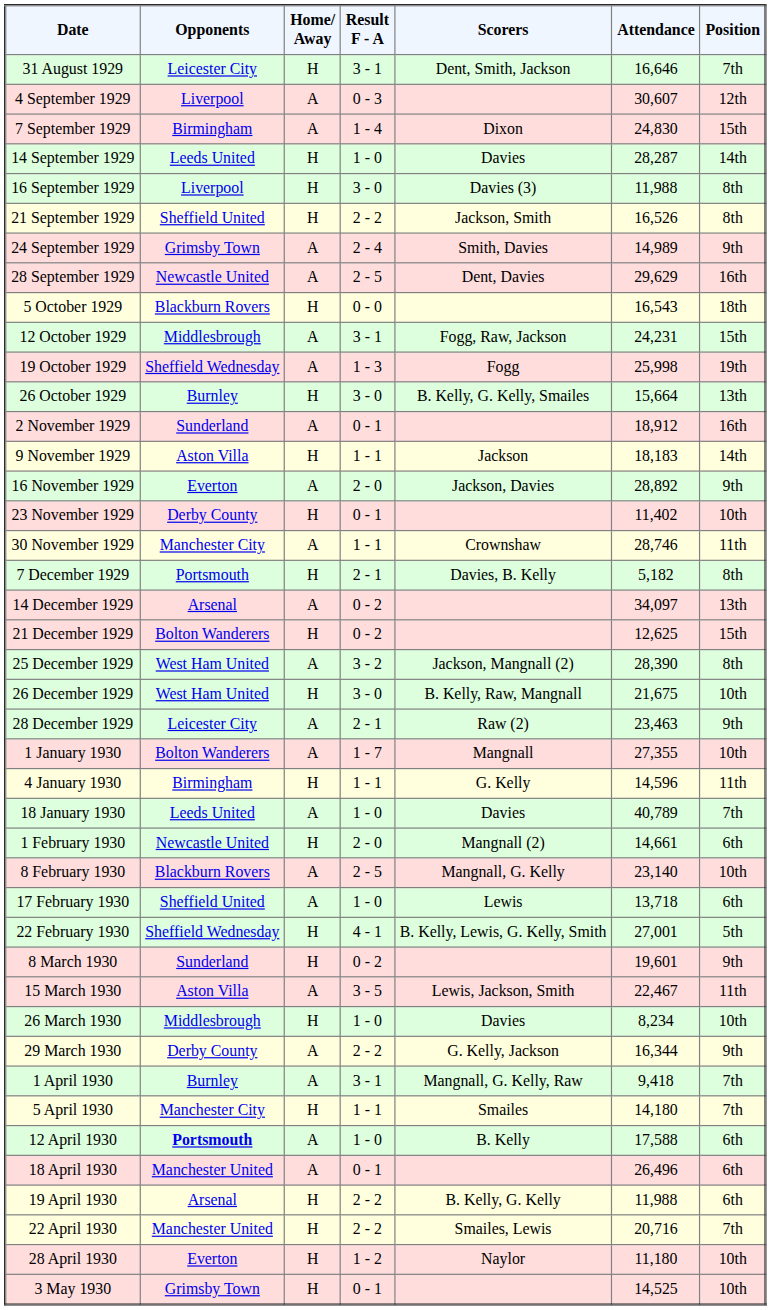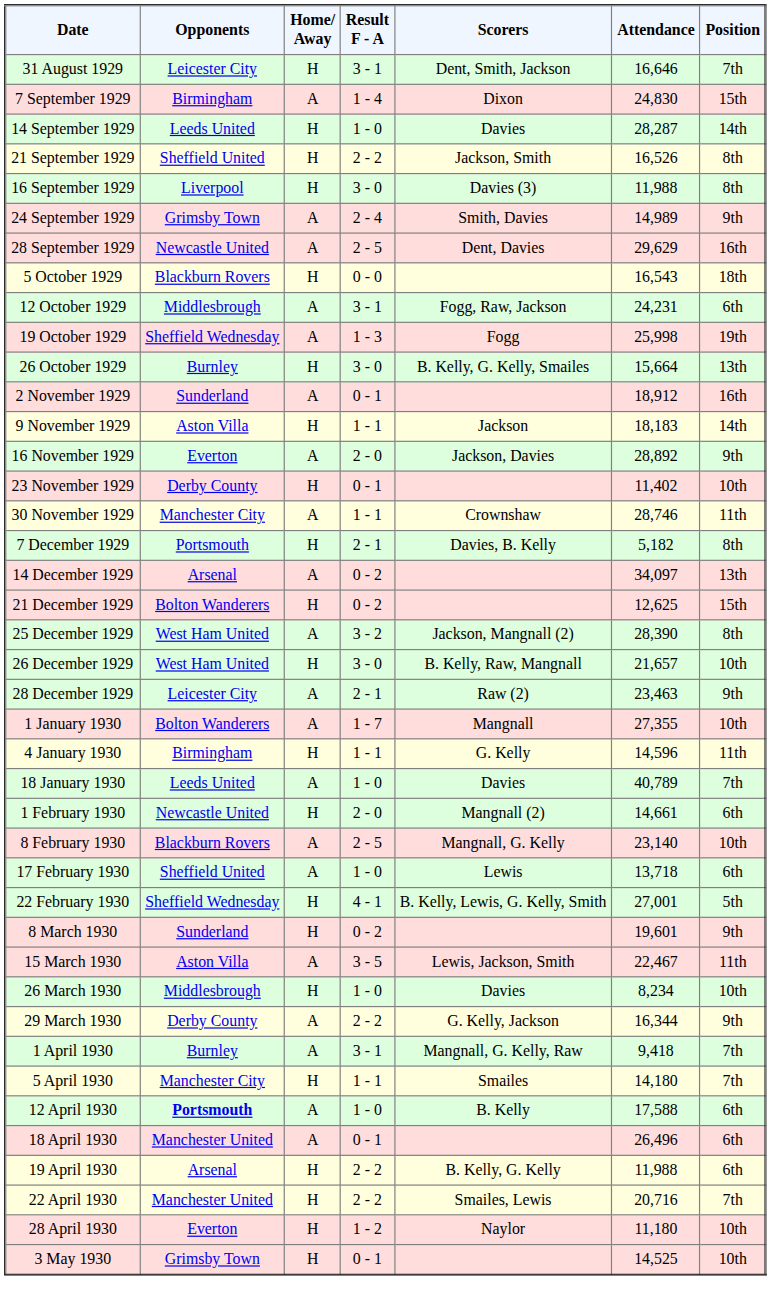 <table border="2" cellpadding="4" style="border-collapse:collapse; text-align:center; font-size:smaller;">
 <tr style="background:#f0f6ff;">
 <th><strong>Date</strong></th>
 <th><strong>Opponents</strong></th>
 <th><strong>Home/<br>Away</strong></th>
 <th><strong>Result<br>F - A</strong></th>
 <th><strong>Scorers</strong></th>
 <th><strong>Attendance</strong></th>
 <th><strong>Position</strong></th>
 </tr>
 <tr bgcolor="#ddffdd">
 <td>31 August 1929</td>
 <td><a href='#'>Leicester City</a></td>
 <td>H</td>
 <td>3 - 1</td>
 <td>Dent, Smith, Jackson</td>
 <td>16,646</td>
 <td>7th</td>
 </tr>
 <tr bgcolor="#ffdddd">
-<td>4 September 1929</td>
-<td><a href='#'>Liverpool</a></td>
-<td>A</td>
-<td>0 - 3</td>
-<td></td>
-<td>30,607</td>
-<td>12th</td>
-</tr>
-<tr bgcolor="#ffdddd">
 <td>7 September 1929</td>
 <td><a href='#'>Birmingham</a></td>
 <td>A</td>
 <td>1 - 4</td>
 <td>Dixon</td>
 <td>24,830</td>
 <td>15th</td>
 </tr>
 <tr bgcolor="#ddffdd">
 <td>14 September 1929</td>
 <td><a href='#'>Leeds United</a></td>
 <td>H</td>
 <td>1 - 0</td>
 <td>Davies</td>
 <td>28,287</td>
 <td>14th</td>
 </tr>
+<tr bgcolor="#ffffdd">
+<td>21 September 1929</td>
+<td><a href='#'>Sheffield United</a></td>
+<td>H</td>
+<td>2 - 2</td>
+<td>Jackson, Smith</td>
+<td>16,526</td>
+<td>8th</td>
+</tr>
 <tr bgcolor="#ddffdd">
 <td>16 September 1929</td>
 <td><a href='#'>Liverpool</a></td>
 <td>H</td>
 <td>3 - 0</td>
 <td>Davies (3)</td>
 <td>11,988</td>
-<td>8th</td>
-</tr>
-<tr bgcolor="#ffffdd">
-<td>21 September 1929</td>
-<td><a href='#'>Sheffield United</a></td>
-<td>H</td>
-<td>2 - 2</td>
-<td>Jackson, Smith</td>
-<td>16,526</td>
 <td>8th</td>
 </tr>
 <tr bgcolor="#ffdddd">
 <td>24 September 1929</td>
 <td><a href='#'>Grimsby Town</a></td>
 <td>A</td>
 <td>2 - 4</td>
 <td>Smith, Davies</td>
 <td>14,989</td>
 <td>9th</td>
 </tr>
 <tr bgcolor="#ffdddd">
 <td>28 September 1929</td>
 <td><a href='#'>Newcastle United</a></td>
 <td>A</td>
 <td>2 - 5</td>
 <td>Dent, Davies</td>
 <td>29,629</td>
 <td>16th</td>
 </tr>
 <tr bgcolor="#ffffdd">
 <td>5 October 1929</td>
 <td><a href='#'>Blackburn Rovers</a></td>
 <td>H</td>
 <td>0 - 0</td>
 <td></td>
 <td>16,543</td>
 <td>18th</td>
 </tr>
 <tr bgcolor="#ddffdd">
 <td>12 October 1929</td>
 <td><a href='#'>Middlesbrough</a></td>
 <td>A</td>
 <td>3 - 1</td>
 <td>Fogg, Raw, Jackson</td>
 <td>24,231</td>
-<td>15th</td>
+<td>6th</td>
 </tr>
 <tr bgcolor="#ffdddd">
 <td>19 October 1929</td>
 <td><a href='#'>Sheffield Wednesday</a></td>
 <td>A</td>
 <td>1 - 3</td>
 <td>Fogg</td>
 <td>25,998</td>
 <td>19th</td>
 </tr>
 <tr bgcolor="#ddffdd">
 <td>26 October 1929</td>
 <td><a href='#'>Burnley</a></td>
 <td>H</td>
 <td>3 - 0</td>
 <td>B. Kelly, G. Kelly, Smailes</td>
 <td>15,664</td>
 <td>13th</td>
 </tr>
 <tr bgcolor="#ffdddd">
 <td>2 November 1929</td>
 <td><a href='#'>Sunderland</a></td>
 <td>A</td>
 <td>0 - 1</td>
 <td></td>
 <td>18,912</td>
 <td>16th</td>
 </tr>
 <tr bgcolor="#ffffdd">
 <td>9 November 1929</td>
 <td><a href='#'>Aston Villa</a></td>
 <td>H</td>
 <td>1 - 1</td>
 <td>Jackson</td>
 <td>18,183</td>
 <td>14th</td>
 </tr>
 <tr bgcolor="#ddffdd">
 <td>16 November 1929</td>
 <td><a href='#'>Everton</a></td>
 <td>A</td>
 <td>2 - 0</td>
 <td>Jackson, Davies</td>
 <td>28,892</td>
 <td>9th</td>
 </tr>
 <tr bgcolor="#ffdddd">
 <td>23 November 1929</td>
 <td><a href='#'>Derby County</a></td>
 <td>H</td>
 <td>0 - 1</td>
 <td></td>
 <td>11,402</td>
 <td>10th</td>
 </tr>
 <tr bgcolor="#ffffdd">
 <td>30 November 1929</td>
 <td><a href='#'>Manchester City</a></td>
 <td>A</td>
 <td>1 - 1</td>
 <td>Crownshaw</td>
 <td>28,746</td>
 <td>11th</td>
 </tr>
 <tr bgcolor="#ddffdd">
 <td>7 December 1929</td>
 <td><a href='#'>Portsmouth</a></td>
 <td>H</td>
 <td>2 - 1</td>
 <td>Davies, B. Kelly</td>
 <td>5,182</td>
 <td>8th</td>
 </tr>
 <tr bgcolor="#ffdddd">
 <td>14 December 1929</td>
 <td><a href='#'>Arsenal</a></td>
 <td>A</td>
 <td>0 - 2</td>
 <td></td>
 <td>34,097</td>
 <td>13th</td>
 </tr>
 <tr bgcolor="#ffdddd">
 <td>21 December 1929</td>
 <td><a href='#'>Bolton Wanderers</a></td>
 <td>H</td>
 <td>0 - 2</td>
 <td></td>
 <td>12,625</td>
 <td>15th</td>
 </tr>
 <tr bgcolor="#ddffdd">
 <td>25 December 1929</td>
 <td><a href='#'>West Ham United</a></td>
 <td>A</td>
 <td>3 - 2</td>
 <td>Jackson, Mangnall (2)</td>
 <td>28,390</td>
 <td>8th</td>
 </tr>
 <tr bgcolor="#ddffdd">
 <td>26 December 1929</td>
 <td><a href='#'>West Ham United</a></td>
 <td>H</td>
 <td>3 - 0</td>
 <td>B. Kelly, Raw, Mangnall</td>
-<td>21,675</td>
+<td>21,657</td>
 <td>10th</td>
 </tr>
 <tr bgcolor="#ddffdd">
 <td>28 December 1929</td>
 <td><a href='#'>Leicester City</a></td>
 <td>A</td>
 <td>2 - 1</td>
 <td>Raw (2)</td>
 <td>23,463</td>
 <td>9th</td>
 </tr>
 <tr bgcolor="#ffdddd">
 <td>1 January 1930</td>
 <td><a href='#'>Bolton Wanderers</a></td>
 <td>A</td>
 <td>1 - 7</td>
 <td>Mangnall</td>
 <td>27,355</td>
 <td>10th</td>
 </tr>
 <tr bgcolor="#ffffdd">
 <td>4 January 1930</td>
 <td><a href='#'>Birmingham</a></td>
 <td>H</td>
 <td>1 - 1</td>
 <td>G. Kelly</td>
 <td>14,596</td>
 <td>11th</td>
 </tr>
 <tr bgcolor="#ddffdd">
 <td>18 January 1930</td>
 <td><a href='#'>Leeds United</a></td>
 <td>A</td>
 <td>1 - 0</td>
 <td>Davies</td>
 <td>40,789</td>
 <td>7th</td>
 </tr>
 <tr bgcolor="#ddffdd">
 <td>1 February 1930</td>
 <td><a href='#'>Newcastle United</a></td>
 <td>H</td>
 <td>2 - 0</td>
 <td>Mangnall (2)</td>
 <td>14,661</td>
 <td>6th</td>
 </tr>
 <tr bgcolor="#ffdddd">
 <td>8 February 1930</td>
 <td><a href='#'>Blackburn Rovers</a></td>
 <td>A</td>
 <td>2 - 5</td>
 <td>Mangnall, G. Kelly</td>
 <td>23,140</td>
 <td>10th</td>
 </tr>
 <tr bgcolor="#ddffdd">
 <td>17 February 1930</td>
 <td><a href='#'>Sheffield United</a></td>
 <td>A</td>
 <td>1 - 0</td>
 <td>Lewis</td>
 <td>13,718</td>
 <td>6th</td>
 </tr>
 <tr bgcolor="#ddffdd">
 <td>22 February 1930</td>
 <td><a href='#'>Sheffield Wednesday</a></td>
 <td>H</td>
 <td>4 - 1</td>
 <td>B. Kelly, Lewis, G. Kelly, Smith</td>
 <td>27,001</td>
 <td>5th</td>
 </tr>
 <tr bgcolor="#ffdddd">
 <td>8 March 1930</td>
 <td><a href='#'>Sunderland</a></td>
 <td>H</td>
 <td>0 - 2</td>
 <td></td>
 <td>19,601</td>
 <td>9th</td>
 </tr>
 <tr bgcolor="#ffdddd">
 <td>15 March 1930</td>
 <td><a href='#'>Aston Villa</a></td>
 <td>A</td>
 <td>3 - 5</td>
 <td>Lewis, Jackson, Smith</td>
 <td>22,467</td>
 <td>11th</td>
 </tr>
 <tr bgcolor="#ddffdd">
 <td>26 March 1930</td>
 <td><a href='#'>Middlesbrough</a></td>
 <td>H</td>
 <td>1 - 0</td>
 <td>Davies</td>
 <td>8,234</td>
 <td>10th</td>
 </tr>
 <tr bgcolor="#ffffdd">
 <td>29 March 1930</td>
 <td><a href='#'>Derby County</a></td>
 <td>A</td>
 <td>2 - 2</td>
 <td>G. Kelly, Jackson</td>
 <td>16,344</td>
 <td>9th</td>
 </tr>
 <tr bgcolor="#ddffdd">
 <td>1 April 1930</td>
 <td><a href='#'>Burnley</a></td>
 <td>A</td>
 <td>3 - 1</td>
 <td>Mangnall, G. Kelly, Raw</td>
 <td>9,418</td>
 <td>7th</td>
 </tr>
 <tr bgcolor="#ffffdd">
 <td>5 April 1930</td>
 <td><a href='#'>Manchester City</a></td>
 <td>H</td>
 <td>1 - 1</td>
 <td>Smailes</td>
 <td>14,180</td>
 <td>7th</td>
 </tr>
 <tr bgcolor="#ddffdd">
 <td>12 April 1930</td>
 <td><strong><a href='#'>Portsmouth</a></strong></td>
 <td>A</td>
 <td>1 - 0</td>
 <td>B. Kelly</td>
 <td>17,588</td>
 <td>6th</td>
 </tr>
 <tr bgcolor="#ffdddd">
 <td>18 April 1930</td>
 <td><a href='#'>Manchester United</a></td>
 <td>A</td>
 <td>0 - 1</td>
 <td></td>
 <td>26,496</td>
 <td>6th</td>
 </tr>
 <tr bgcolor="#ffffdd">
 <td>19 April 1930</td>
 <td><a href='#'>Arsenal</a></td>
 <td>H</td>
 <td>2 - 2</td>
 <td>B. Kelly, G. Kelly</td>
 <td>11,988</td>
 <td>6th</td>
 </tr>
 <tr bgcolor="#ffffdd">
 <td>22 April 1930</td>
 <td><a href='#'>Manchester United</a></td>
 <td>H</td>
 <td>2 - 2</td>
 <td>Smailes, Lewis</td>
 <td>20,716</td>
 <td>7th</td>
 </tr>
 <tr bgcolor="#ffdddd">
 <td>28 April 1930</td>
 <td><a href='#'>Everton</a></td>
 <td>H</td>
 <td>1 - 2</td>
 <td>Naylor</td>
 <td>11,180</td>
 <td>10th</td>
 </tr>
 <tr bgcolor="#ffdddd">
 <td>3 May 1930</td>
 <td><a href='#'>Grimsby Town</a></td>
 <td>H</td>
 <td>0 - 1</td>
 <td></td>
 <td>14,525</td>
 <td>10th</td>
 </tr>
 </table>
